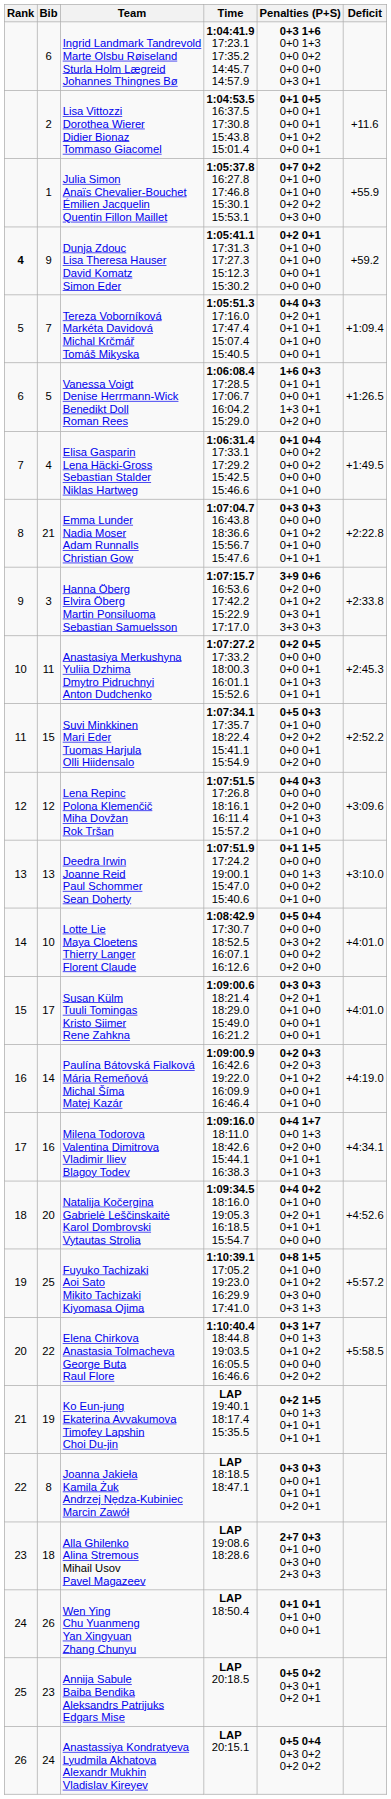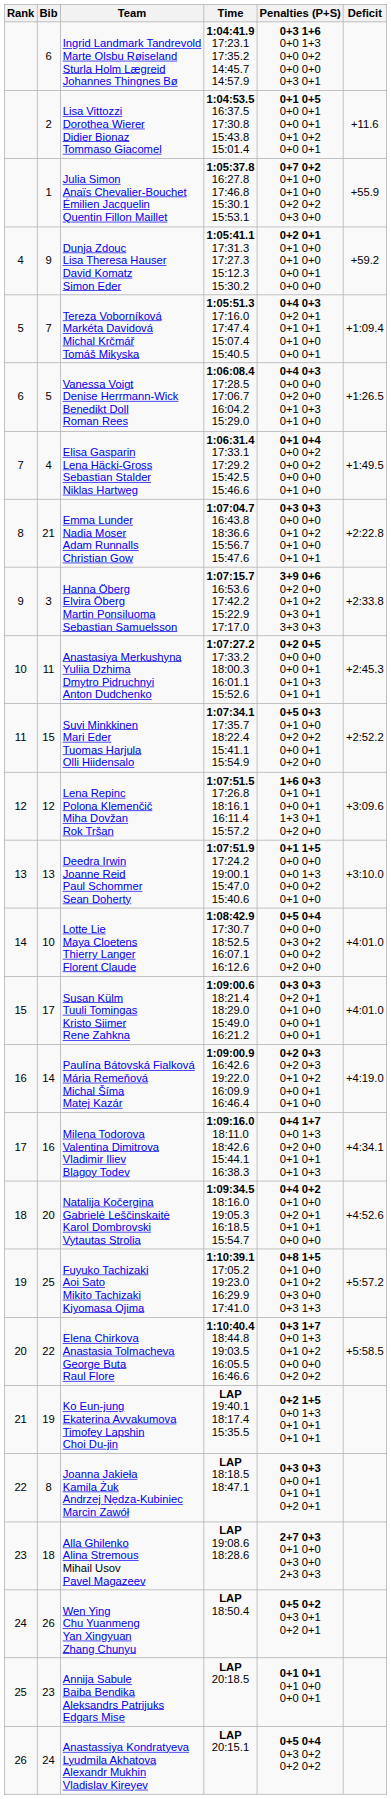 <table class="wikitable sortable" style="text-align:center">
 <tr>
 <th>Rank</th>
 <th>Bib</th>
 <th>Team</th>
 <th>Time</th>
 <th>Penalties (P+S)</th>
 <th>Deficit</th>
 </tr>
 <tr>
 <td></td>
 <td>6</td>
 <td align=left><br><a href='#'>Ingrid Landmark Tandrevold</a><br><a href='#'>Marte Olsbu Røiseland</a><br><a href='#'>Sturla Holm Lægreid</a><br><a href='#'>Johannes Thingnes Bø</a></td>
 <td><strong>1:04:41.9</strong><br>17:23.1<br>17:35.2<br>14:45.7<br>14:57.9</td>
 <td><strong>0+3 1+6</strong><br>0+0 1+3<br>0+0 0+2<br>0+0 0+0<br>0+3 0+1</td>
 <td></td>
 </tr>
 <tr>
 <td></td>
 <td>2</td>
 <td align=left><br><a href='#'>Lisa Vittozzi</a><br><a href='#'>Dorothea Wierer</a><br><a href='#'>Didier Bionaz</a><br><a href='#'>Tommaso Giacomel</a></td>
 <td><strong>1:04:53.5</strong><br>16:37.5<br>17:30.8<br>15:43.8<br>15:01.4</td>
 <td><strong>0+1 0+5</strong><br>0+0 0+1<br>0+0 0+1<br>0+1 0+2<br>0+0 0+1</td>
 <td>+11.6</td>
 </tr>
 <tr>
 <td></td>
 <td>1</td>
 <td align=left><br><a href='#'>Julia Simon</a><br><a href='#'>Anaïs Chevalier-Bouchet</a><br><a href='#'>Émilien Jacquelin</a><br><a href='#'>Quentin Fillon Maillet</a></td>
 <td><strong>1:05:37.8</strong><br>16:27.8<br>17:46.8<br>15:30.1<br>15:53.1</td>
 <td><strong>0+7 0+2</strong><br>0+1 0+0<br>0+1 0+0<br>0+2 0+2<br>0+3 0+0</td>
 <td>+55.9</td>
 </tr>
 <tr>
-<td><strong>4</strong></td>
+<td>4</td>
 <td>9</td>
 <td align=left><br><a href='#'>Dunja Zdouc</a><br><a href='#'>Lisa Theresa Hauser</a><br><a href='#'>David Komatz</a><br><a href='#'>Simon Eder</a></td>
 <td><strong>1:05:41.1</strong><br>17:31.3<br>17:27.3<br>15:12.3<br>15:30.2</td>
 <td><strong>0+2 0+1</strong><br>0+1 0+0<br>0+1 0+0<br>0+0 0+1<br>0+0 0+0</td>
 <td>+59.2</td>
 </tr>
 <tr>
 <td>5</td>
 <td>7</td>
 <td align=left><br><a href='#'>Tereza Voborníková</a><br><a href='#'>Markéta Davidová</a><br><a href='#'>Michal Krčmář</a><br><a href='#'>Tomáš Mikyska</a></td>
 <td><strong>1:05:51.3</strong><br>17:16.0<br>17:47.4<br>15:07.4<br>15:40.5</td>
 <td><strong>0+4 0+3</strong><br>0+2 0+1<br>0+1 0+1<br>0+1 0+0<br>0+0 0+1</td>
 <td>+1:09.4</td>
 </tr>
 <tr>
 <td>6</td>
 <td>5</td>
 <td align=left><br><a href='#'>Vanessa Voigt</a><br><a href='#'>Denise Herrmann-Wick</a><br><a href='#'>Benedikt Doll</a><br><a href='#'>Roman Rees</a></td>
 <td><strong>1:06:08.4</strong><br>17:28.5<br>17:06.7<br>16:04.2<br>15:29.0</td>
-<td><strong>1+6 0+3</strong><br>0+1 0+1<br>0+0 0+1<br>1+3 0+1<br>0+2 0+0</td>
+<td><strong>0+4 0+3</strong><br>0+0 0+0<br>0+2 0+0<br>0+1 0+3<br>0+1 0+0</td>
 <td>+1:26.5</td>
 </tr>
 <tr>
 <td>7</td>
 <td>4</td>
 <td align=left><br><a href='#'>Elisa Gasparin</a><br><a href='#'>Lena Häcki-Gross</a><br><a href='#'>Sebastian Stalder</a><br><a href='#'>Niklas Hartweg</a></td>
 <td><strong>1:06:31.4</strong><br>17:33.1<br>17:29.2<br>15:42.5<br>15:46.6</td>
 <td><strong>0+1 0+4</strong><br>0+0 0+2<br>0+0 0+2<br>0+0 0+0<br>0+1 0+0</td>
 <td>+1:49.5</td>
 </tr>
 <tr>
 <td>8</td>
 <td>21</td>
 <td align=left><br><a href='#'>Emma Lunder</a><br><a href='#'>Nadia Moser</a><br><a href='#'>Adam Runnalls</a><br><a href='#'>Christian Gow</a></td>
 <td><strong>1:07:04.7</strong><br>16:43.8<br>18:36.6<br>15:56.7<br>15:47.6</td>
 <td><strong>0+3 0+3</strong><br>0+0 0+0<br>0+1 0+2<br>0+1 0+0<br>0+1 0+1</td>
 <td>+2:22.8</td>
 </tr>
 <tr>
 <td>9</td>
 <td>3</td>
 <td align=left><br><a href='#'>Hanna Öberg</a><br><a href='#'>Elvira Öberg</a><br><a href='#'>Martin Ponsiluoma</a><br><a href='#'>Sebastian Samuelsson</a></td>
 <td><strong>1:07:15.7</strong><br>16:53.6<br>17:42.2<br>15:22.9<br>17:17.0</td>
 <td><strong>3+9 0+6</strong><br>0+2 0+0<br>0+1 0+2<br>0+3 0+1<br>3+3 0+3</td>
 <td>+2:33.8</td>
 </tr>
 <tr>
 <td>10</td>
 <td>11</td>
 <td align=left><br><a href='#'>Anastasiya Merkushyna</a><br><a href='#'>Yuliia Dzhima</a><br><a href='#'>Dmytro Pidruchnyi</a><br><a href='#'>Anton Dudchenko</a></td>
 <td><strong>1:07:27.2</strong><br>17:33.2<br>18:00.3<br>16:01.1<br>15:52.6</td>
 <td><strong>0+2 0+5</strong><br>0+0 0+0<br>0+0 0+1<br>0+1 0+3<br>0+1 0+1</td>
 <td>+2:45.3</td>
 </tr>
 <tr>
 <td>11</td>
 <td>15</td>
 <td align=left><br><a href='#'>Suvi Minkkinen</a><br><a href='#'>Mari Eder</a><br><a href='#'>Tuomas Harjula</a><br><a href='#'>Olli Hiidensalo</a></td>
 <td><strong>1:07:34.1</strong><br>17:35.7<br>18:22.4<br>15:41.1<br>15:54.9</td>
 <td><strong>0+5 0+3</strong><br>0+1 0+0<br>0+2 0+2<br>0+0 0+1<br>0+2 0+0</td>
 <td>+2:52.2</td>
 </tr>
 <tr>
 <td>12</td>
 <td>12</td>
 <td align=left><br><a href='#'>Lena Repinc</a><br><a href='#'>Polona Klemenčič</a><br><a href='#'>Miha Dovžan</a><br><a href='#'>Rok Tršan</a></td>
 <td><strong>1:07:51.5</strong><br>17:26.8<br>18:16.1<br>16:11.4<br>15:57.2</td>
-<td><strong>0+4 0+3</strong><br>0+0 0+0<br>0+2 0+0<br>0+1 0+3<br>0+1 0+0</td>
+<td><strong>1+6 0+3</strong><br>0+1 0+1<br>0+0 0+1<br>1+3 0+1<br>0+2 0+0</td>
 <td>+3:09.6</td>
 </tr>
 <tr>
 <td>13</td>
 <td>13</td>
 <td align=left><br><a href='#'>Deedra Irwin</a><br><a href='#'>Joanne Reid</a><br><a href='#'>Paul Schommer</a><br><a href='#'>Sean Doherty</a></td>
 <td><strong>1:07:51.9</strong><br>17:24.2<br>19:00.1<br>15:47.0<br>15:40.6</td>
 <td><strong>0+1 1+5</strong><br>0+0 0+0<br>0+0 1+3<br>0+0 0+2<br>0+1 0+0</td>
 <td>+3:10.0</td>
 </tr>
 <tr>
 <td>14</td>
 <td>10</td>
 <td align=left><br><a href='#'>Lotte Lie</a><br><a href='#'>Maya Cloetens</a><br><a href='#'>Thierry Langer</a><br><a href='#'>Florent Claude</a></td>
 <td><strong>1:08:42.9</strong><br>17:30.7<br>18:52.5<br>16:07.1<br>16:12.6</td>
 <td><strong>0+5 0+4</strong><br>0+0 0+0<br>0+3 0+2<br>0+0 0+2<br>0+2 0+0</td>
 <td>+4:01.0</td>
 </tr>
 <tr>
 <td>15</td>
 <td>17</td>
 <td align=left><br><a href='#'>Susan Külm</a><br><a href='#'>Tuuli Tomingas</a><br><a href='#'>Kristo Siimer</a><br><a href='#'>Rene Zahkna</a></td>
 <td><strong>1:09:00.6</strong><br>18:21.4<br>18:29.0<br>15:49.0<br>16:21.2</td>
 <td><strong>0+3 0+3</strong><br>0+2 0+1<br>0+1 0+0<br>0+0 0+1<br>0+0 0+1</td>
 <td>+4:01.0</td>
 </tr>
 <tr>
 <td>16</td>
 <td>14</td>
 <td align=left><br><a href='#'>Paulína Bátovská Fialková</a><br><a href='#'>Mária Remeňová</a><br><a href='#'>Michal Šíma</a><br><a href='#'>Matej Kazár</a></td>
 <td><strong>1:09:00.9</strong><br>16:42.6<br>19:22.0<br>16:09.9<br>16:46.4</td>
 <td><strong>0+2 0+3</strong><br>0+2 0+3<br>0+1 0+2<br>0+0 0+1<br>0+1 0+0</td>
 <td>+4:19.0</td>
 </tr>
 <tr>
 <td>17</td>
 <td>16</td>
 <td align=left><br><a href='#'>Milena Todorova</a><br><a href='#'>Valentina Dimitrova</a><br><a href='#'>Vladimir Iliev</a><br><a href='#'>Blagoy Todev</a></td>
 <td><strong>1:09:16.0</strong><br>18:11.0<br>18:42.6<br>15:44.1<br>16:38.3</td>
 <td><strong>0+4 1+7</strong><br>0+0 1+3<br>0+2 0+0<br>0+1 0+1<br>0+1 0+3</td>
 <td>+4:34.1</td>
 </tr>
 <tr>
 <td>18</td>
 <td>20</td>
 <td align=left><br><a href='#'>Natalija Kočergina</a><br><a href='#'>Gabrielė Leščinskaitė</a><br><a href='#'>Karol Dombrovski</a><br><a href='#'>Vytautas Strolia</a></td>
 <td><strong>1:09:34.5</strong><br>18:16.0<br>19:05.3<br>16:18.5<br>15:54.7</td>
 <td><strong>0+4 0+2</strong><br>0+1 0+0<br>0+2 0+1<br>0+1 0+1<br>0+0 0+0</td>
 <td>+4:52.6</td>
 </tr>
 <tr>
 <td>19</td>
 <td>25</td>
 <td align=left><br><a href='#'>Fuyuko Tachizaki</a><br><a href='#'>Aoi Sato</a><br><a href='#'>Mikito Tachizaki</a><br><a href='#'>Kiyomasa Ojima</a></td>
 <td><strong>1:10:39.1</strong><br>17:05.2<br>19:23.0<br>16:29.9<br>17:41.0</td>
 <td><strong>0+8 1+5</strong><br>0+1 0+0<br>0+1 0+2<br>0+3 0+0<br>0+3 1+3</td>
 <td>+5:57.2</td>
 </tr>
 <tr>
 <td>20</td>
 <td>22</td>
 <td align=left><br><a href='#'>Elena Chirkova</a><br><a href='#'>Anastasia Tolmacheva</a><br><a href='#'>George Buta</a><br><a href='#'>Raul Flore</a></td>
 <td><strong>1:10:40.4</strong><br>18:44.8<br>19:03.5<br>16:05.5<br>16:46.6</td>
 <td><strong>0+3 1+7</strong><br>0+0 1+3<br>0+1 0+2<br>0+0 0+0<br>0+2 0+2</td>
 <td>+5:58.5</td>
 </tr>
 <tr>
 <td>21</td>
 <td>19</td>
 <td align=left><br><a href='#'>Ko Eun-jung</a><br><a href='#'>Ekaterina Avvakumova</a><br><a href='#'>Timofey Lapshin</a><br><a href='#'>Choi Du-jin</a></td>
 <td valign=top><strong>LAP</strong><br>19:40.1<br>18:17.4<br>15:35.5</td>
 <td><strong>0+2 1+5</strong><br>0+0 1+3<br>0+1 0+1<br>0+1 0+1<br></td>
 <td></td>
 </tr>
 <tr>
 <td>22</td>
 <td>8</td>
 <td align=left><br><a href='#'>Joanna Jakieła</a><br><a href='#'>Kamila Żuk</a><br><a href='#'>Andrzej Nędza-Kubiniec</a><br><a href='#'>Marcin Zawół</a></td>
 <td valign=top><strong>LAP</strong><br>18:18.5<br>18:47.1</td>
 <td><strong>0+3 0+3</strong><br>0+0 0+1<br>0+1 0+1<br>0+2 0+1<br></td>
 <td></td>
 </tr>
 <tr>
 <td>23</td>
 <td>18</td>
 <td align=left><br><a href='#'>Alla Ghilenko</a><br><a href='#'>Alina Stremous</a><br>Mihail Usov<br><a href='#'>Pavel Magazeev</a></td>
 <td valign=top><strong>LAP</strong><br>19:08.6<br>18:28.6</td>
 <td><strong>2+7 0+3</strong><br>0+1 0+0<br>0+3 0+0<br>2+3 0+3<br></td>
 <td></td>
 </tr>
 <tr>
 <td>24</td>
 <td>26</td>
 <td align=left><br><a href='#'>Wen Ying</a><br><a href='#'>Chu Yuanmeng</a><br><a href='#'>Yan Xingyuan</a><br><a href='#'>Zhang Chunyu</a></td>
 <td valign=top><strong>LAP</strong><br>18:50.4</td>
-<td><strong>0+1 0+1</strong><br>0+1 0+0<br>0+0 0+1<br><br></td>
+<td><strong>0+5 0+2</strong><br>0+3 0+1<br>0+2 0+1<br><br></td>
 <td></td>
 </tr>
 <tr>
 <td>25</td>
 <td>23</td>
 <td align=left><br><a href='#'>Annija Sabule</a><br><a href='#'>Baiba Bendika</a><br><a href='#'>Aleksandrs Patrijuks</a><br><a href='#'>Edgars Mise</a></td>
 <td valign=top><strong>LAP</strong><br>20:18.5</td>
-<td><strong>0+5 0+2</strong><br>0+3 0+1<br>0+2 0+1<br><br></td>
+<td><strong>0+1 0+1</strong><br>0+1 0+0<br>0+0 0+1<br><br></td>
 <td></td>
 </tr>
 <tr>
 <td>26</td>
 <td>24</td>
 <td align=left><br><a href='#'>Anastassiya Kondratyeva</a><br><a href='#'>Lyudmila Akhatova</a><br><a href='#'>Alexandr Mukhin</a><br><a href='#'>Vladislav Kireyev</a></td>
 <td valign=top><strong>LAP</strong><br>20:15.1</td>
 <td><strong>0+5 0+4</strong><br>0+3 0+2<br>0+2 0+2<br><br></td>
 <td></td>
 </tr>
 </table>
